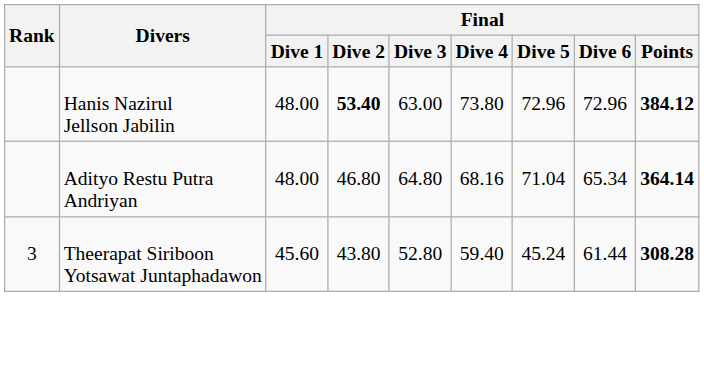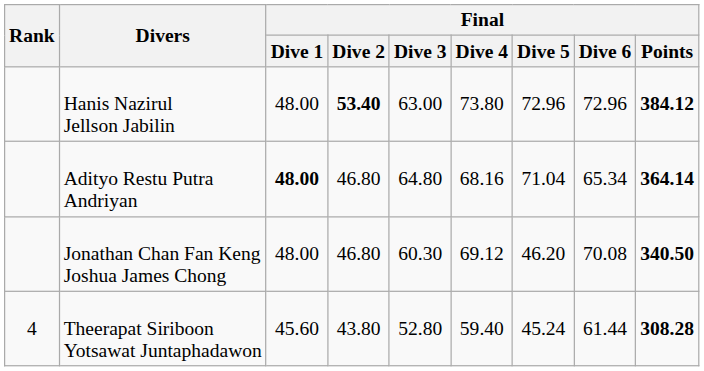 <table class="wikitable sortable"  style="text-align:center">
 <tr>
 <th rowspan="2" data-sort-type=number>Rank</th>
 <th rowspan="2">Divers</th>
 <th colspan="7">Final</th>
 </tr>
 <tr>
 <th>Dive 1</th>
 <th>Dive 2</th>
 <th>Dive 3</th>
 <th>Dive 4</th>
 <th>Dive 5</th>
 <th>Dive 6</th>
 <th>Points</th>
 </tr>
 <tr>
 <td></td>
 <td align="left"><br>Hanis Nazirul<br>Jellson Jabilin</td>
 <td>48.00</td>
 <td><strong>53.40</strong></td>
 <td>63.00</td>
 <td>73.80</td>
 <td>72.96</td>
 <td>72.96</td>
 <td><strong>384.12</strong></td>
 </tr>
 <tr>
 <td></td>
 <td align="left"><br>Adityo Restu Putra<br>Andriyan</td>
-<td>48.00</td>
+<td><strong>48.00</strong></td>
 <td>46.80</td>
 <td>64.80</td>
 <td>68.16</td>
 <td>71.04</td>
 <td>65.34</td>
 <td><strong>364.14</strong></td>
 </tr>
 <tr>
-<td>3</td>
+<td></td>
+<td align="left"><br>Jonathan Chan Fan Keng<br>Joshua James Chong</td>
+<td>48.00</td>
+<td>46.80</td>
+<td>60.30</td>
+<td>69.12</td>
+<td>46.20</td>
+<td>70.08</td>
+<td><strong>340.50</strong></td>
+</tr>
+<tr>
+<td>4</td>
 <td align="left"><br>Theerapat Siriboon<br>Yotsawat Juntaphadawon</td>
 <td>45.60</td>
 <td>43.80</td>
 <td>52.80</td>
 <td>59.40</td>
 <td>45.24</td>
 <td>61.44</td>
 <td><strong>308.28</strong></td>
 </tr>
 </table>
